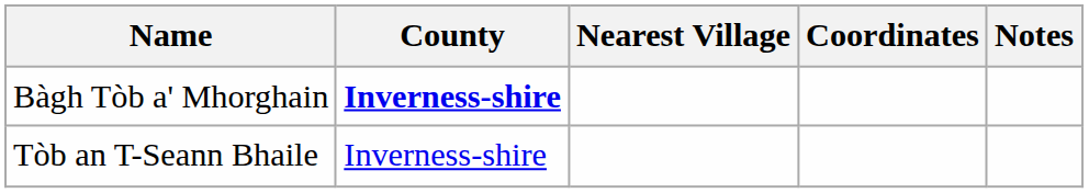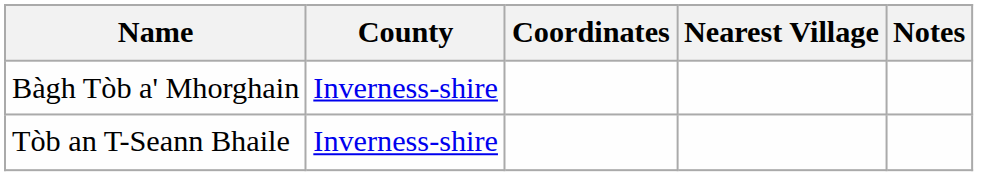 <table class="wikitable sortable" style="table-layout:fixed;background-color:#FEFEFE;font-size:95%;padding:0.30em;line-height:1.35em;">
 <tr>
 <th scope="col">Name</th>
 <th scope="col">County</th>
+<th scope="col" data-sort-type="number">Coordinates</th>
 <th scope="col">Nearest Village</th>
-<th scope="col" data-sort-type="number">Coordinates</th>
 <th scope="col">Notes</th>
 </tr>
 <tr>
 <td>Bàgh Tòb a' Mhorghain</td>
-<td><strong><a href='#'>Inverness-shire</a></strong></td>
+<td><a href='#'>Inverness-shire</a></td>
 <td></td>
 <td></td>
 <td></td>
 </tr>
 <tr>
 <td>Tòb an T-Seann Bhaile</td>
 <td><a href='#'>Inverness-shire</a></td>
 <td></td>
 <td></td>
 <td></td>
 </tr>
 </table>
